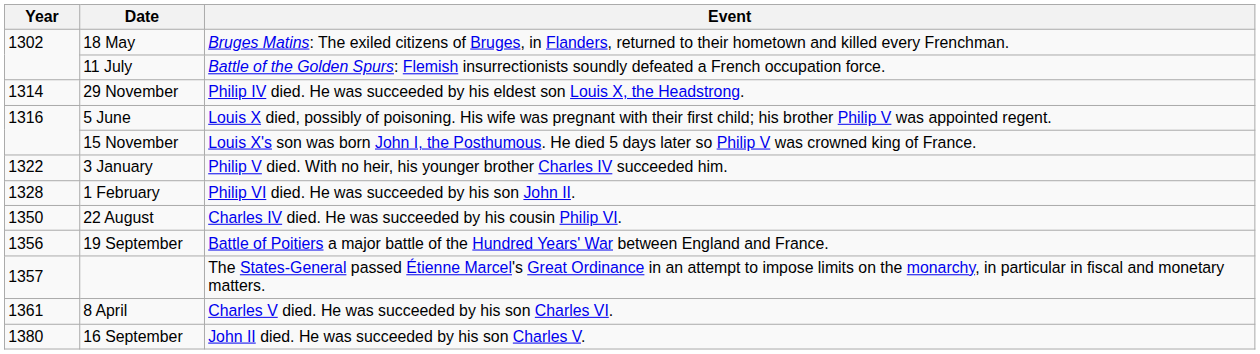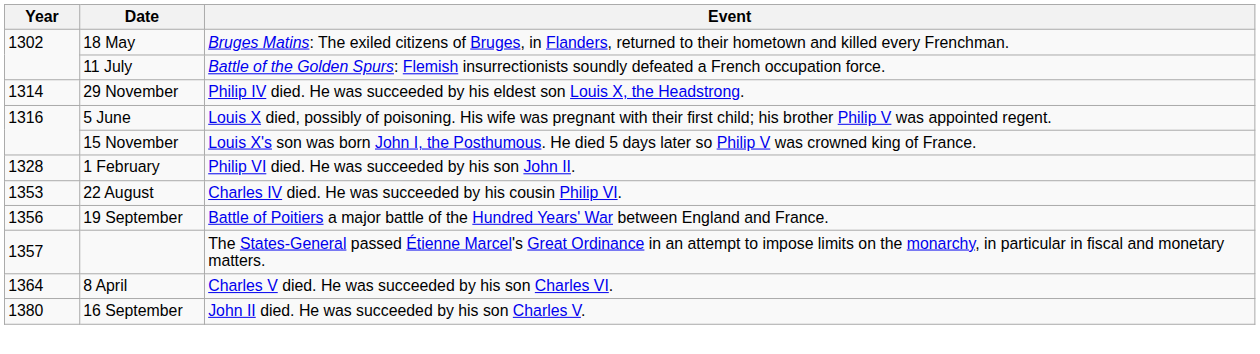 <table class="wikitable" width="100%">
 <tr>
 <th style="width:6%">Year</th>
 <th style="width:10%">Date</th>
 <th>Event</th>
 </tr>
 <tr>
 <td rowspan="2" valign="top">1302</td>
 <td>18 May</td>
 <td><em><a href='#'>Bruges Matins</a></em>: The exiled citizens of <a href='#'>Bruges</a>, in <a href='#'>Flanders</a>, returned to their hometown and killed every Frenchman.</td>
 </tr>
 <tr>
 <td>11 July</td>
 <td><em><a href='#'>Battle of the Golden Spurs</a></em>: <a href='#'>Flemish</a> insurrectionists soundly defeated a French occupation force.</td>
 </tr>
 <tr>
 <td>1314</td>
 <td>29 November</td>
 <td><a href='#'>Philip IV</a> died.  He was succeeded by his eldest son <a href='#'>Louis X, the Headstrong</a>.</td>
 </tr>
 <tr>
 <td rowspan="2" valign="top">1316</td>
 <td>5 June</td>
 <td><a href='#'>Louis X</a> died, possibly of poisoning.  His wife was pregnant with their first child; his brother <a href='#'>Philip V</a> was appointed regent.</td>
 </tr>
 <tr>
 <td>15 November</td>
 <td><a href='#'>Louis X's</a> son was born <a href='#'>John I, the Posthumous</a>. He died 5 days later so <a href='#'>Philip V</a> was crowned king of France.</td>
 </tr>
 <tr>
-<td>1322</td>
-<td>3 January</td>
-<td><a href='#'>Philip V</a> died. With no heir, his younger brother <a href='#'>Charles IV</a> succeeded him.</td>
-</tr>
-<tr>
 <td>1328</td>
 <td>1 February</td>
 <td><a href='#'>Philip VI</a> died. He was succeeded by his son <a href='#'>John II</a>.</td>
 </tr>
 <tr>
-<td>1350</td>
+<td>1353</td>
 <td>22 August</td>
 <td><a href='#'>Charles IV</a> died. He was succeeded by his cousin <a href='#'>Philip VI</a>.</td>
 </tr>
 <tr>
 <td>1356</td>
 <td>19 September</td>
 <td><a href='#'>Battle of Poitiers</a> a major battle of the <a href='#'>Hundred Years' War</a> between England and France.</td>
 </tr>
 <tr>
 <td>1357</td>
 <td></td>
 <td>The <a href='#'>States-General</a> passed <a href='#'>Étienne Marcel</a>'s <a href='#'>Great Ordinance</a> in an attempt to impose limits on the <a href='#'>monarchy</a>, in particular in fiscal and monetary matters.</td>
 </tr>
 <tr>
-<td>1361</td>
+<td>1364</td>
 <td>8 April</td>
 <td><a href='#'>Charles V</a> died. He was succeeded by his son <a href='#'>Charles VI</a>.</td>
 </tr>
 <tr>
 <td>1380</td>
 <td>16 September</td>
 <td><a href='#'>John II</a> died. He was succeeded by his son <a href='#'>Charles V</a>.</td>
 </tr>
 </table>
